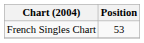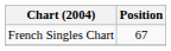 <table class="wikitable sortable">
 <tr>
 <th>Chart (2004)</th>
 <th>Position</th>
 </tr>
 <tr>
 <td>French Singles Chart</td>
-<td align="center">53</td>
+<td align="center">67</td>
 </tr>
 <tr>
 </tr>
 </table>
